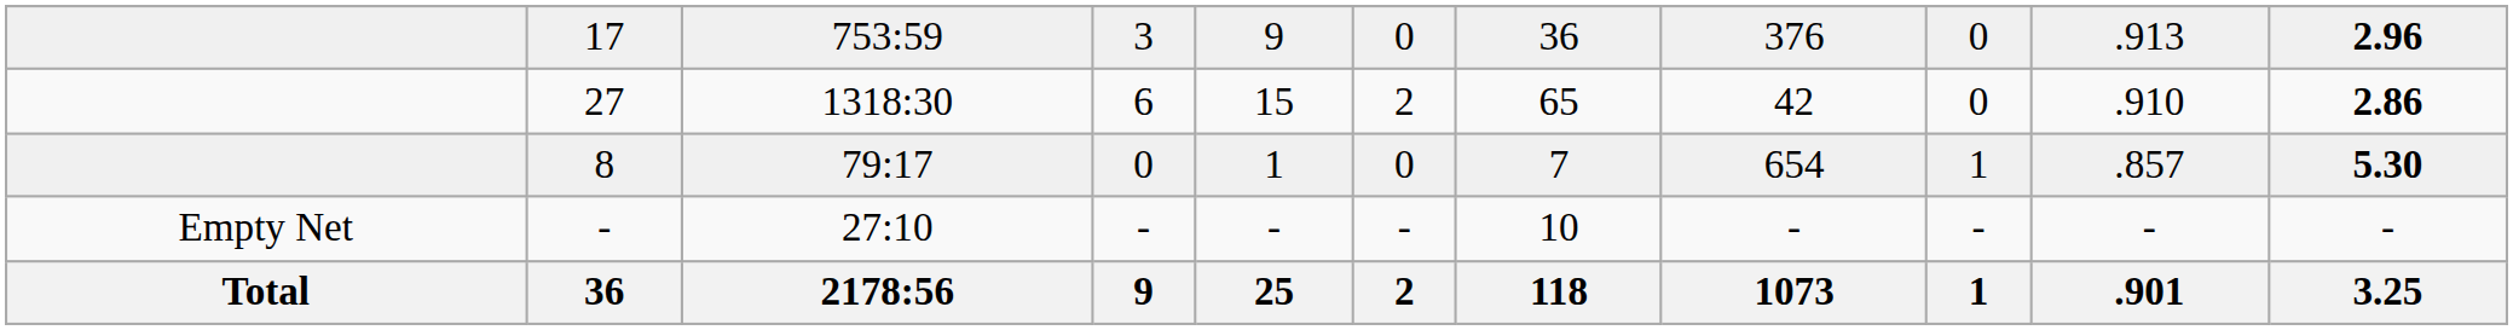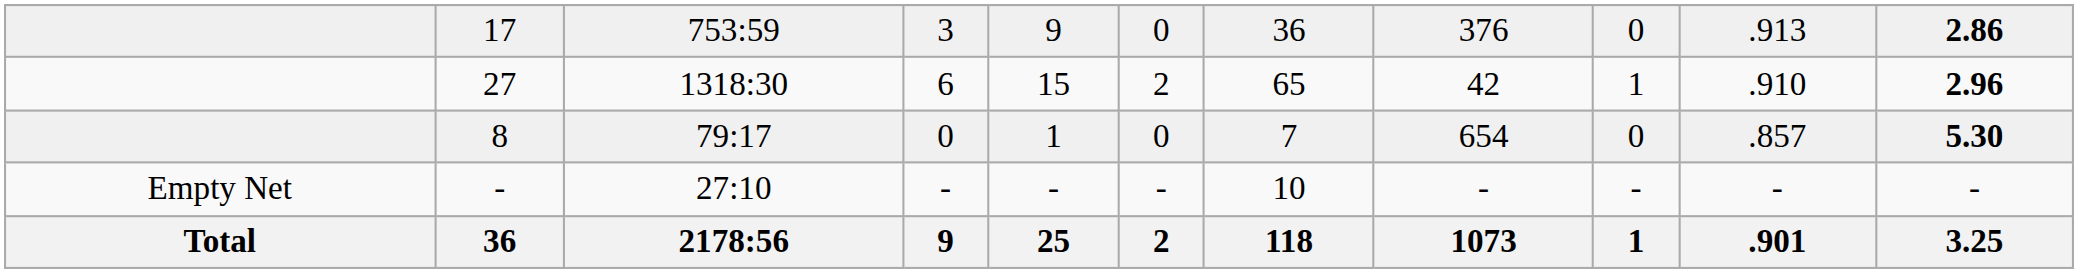 <table class="wikitable sortable" width ="1000">
 <tr align="center">
 </tr>
 <tr align="center" bgcolor="f0f0f0">
 <td></td>
 <td>17</td>
 <td>753:59</td>
 <td>3</td>
 <td>9</td>
 <td>0</td>
 <td>36</td>
 <td>376</td>
 <td>0</td>
 <td>.913</td>
-<td><strong>2.96</strong></td>
+<td><strong>2.86</strong></td>
 </tr>
 <tr align="center" bgcolor="">
 <td></td>
 <td>27</td>
 <td>1318:30</td>
 <td>6</td>
 <td>15</td>
 <td>2</td>
 <td>65</td>
 <td>42</td>
-<td>0</td>
+<td>1</td>
 <td>.910</td>
-<td><strong>2.86</strong></td>
+<td><strong>2.96</strong></td>
 </tr>
 <tr align="center" bgcolor="f0f0f0">
 <td></td>
 <td>8</td>
 <td>79:17</td>
 <td>0</td>
 <td>1</td>
 <td>0</td>
 <td>7</td>
 <td>654</td>
-<td>1</td>
+<td>0</td>
 <td>.857</td>
 <td><strong>5.30</strong></td>
 </tr>
 <tr align="center" bgcolor="">
 <td>Empty Net</td>
 <td>-</td>
 <td>27:10</td>
 <td>-</td>
 <td>-</td>
 <td>-</td>
 <td>10</td>
 <td>-</td>
 <td>-</td>
 <td>-</td>
 <td>-</td>
 </tr>
 <tr>
 <th>Total</th>
 <th>36</th>
 <th>2178:56</th>
 <th>9</th>
 <th>25</th>
 <th>2</th>
 <th>118</th>
 <th>1073</th>
 <th>1</th>
 <th>.901</th>
 <th>3.25</th>
 </tr>
 </table>
